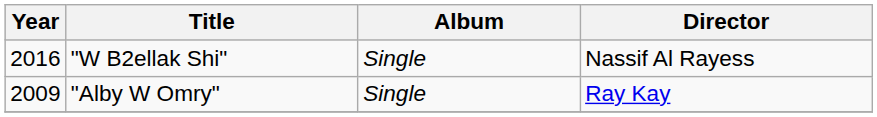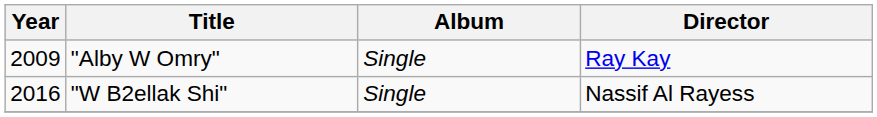 <table class="wikitable" style="margin:1em auto 1em auto;">
 <tr>
 <th>Year</th>
 <th style="width:200px;">Title</th>
 <th style="width:150px;">Album</th>
 <th style="width:200px;">Director</th>
 </tr>
 <tr>
+<td>2009</td>
+<td>"Alby W Omry"</td>
+<td><em>Single</em></td>
+<td><a href='#'>Ray Kay</a></td>
+</tr>
+<tr>
 <td>2016</td>
 <td>"W B2ellak Shi"</td>
 <td><em>Single</em></td>
 <td>Nassif Al Rayess</td>
 </tr>
 <tr>
-<td>2009</td>
-<td>"Alby W Omry"</td>
-<td><em>Single</em></td>
-<td><a href='#'>Ray Kay</a></td>
-</tr>
-<tr>
 </tr>
 </table>
